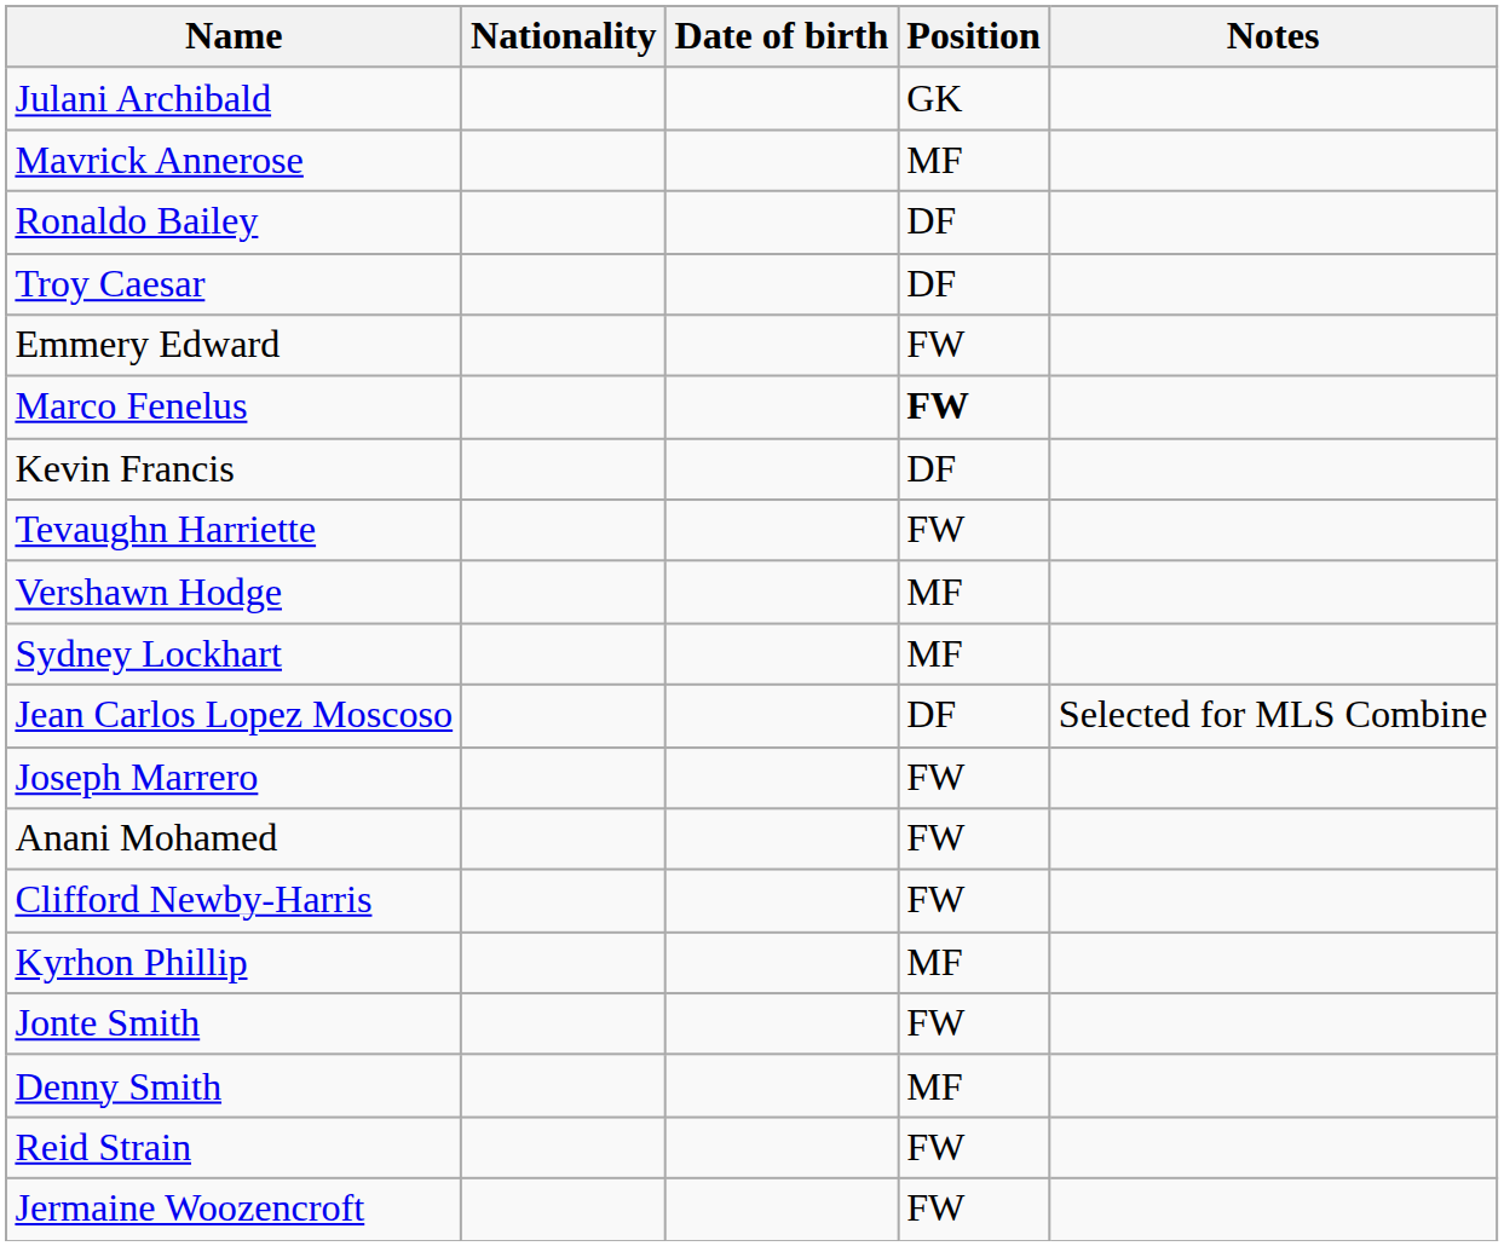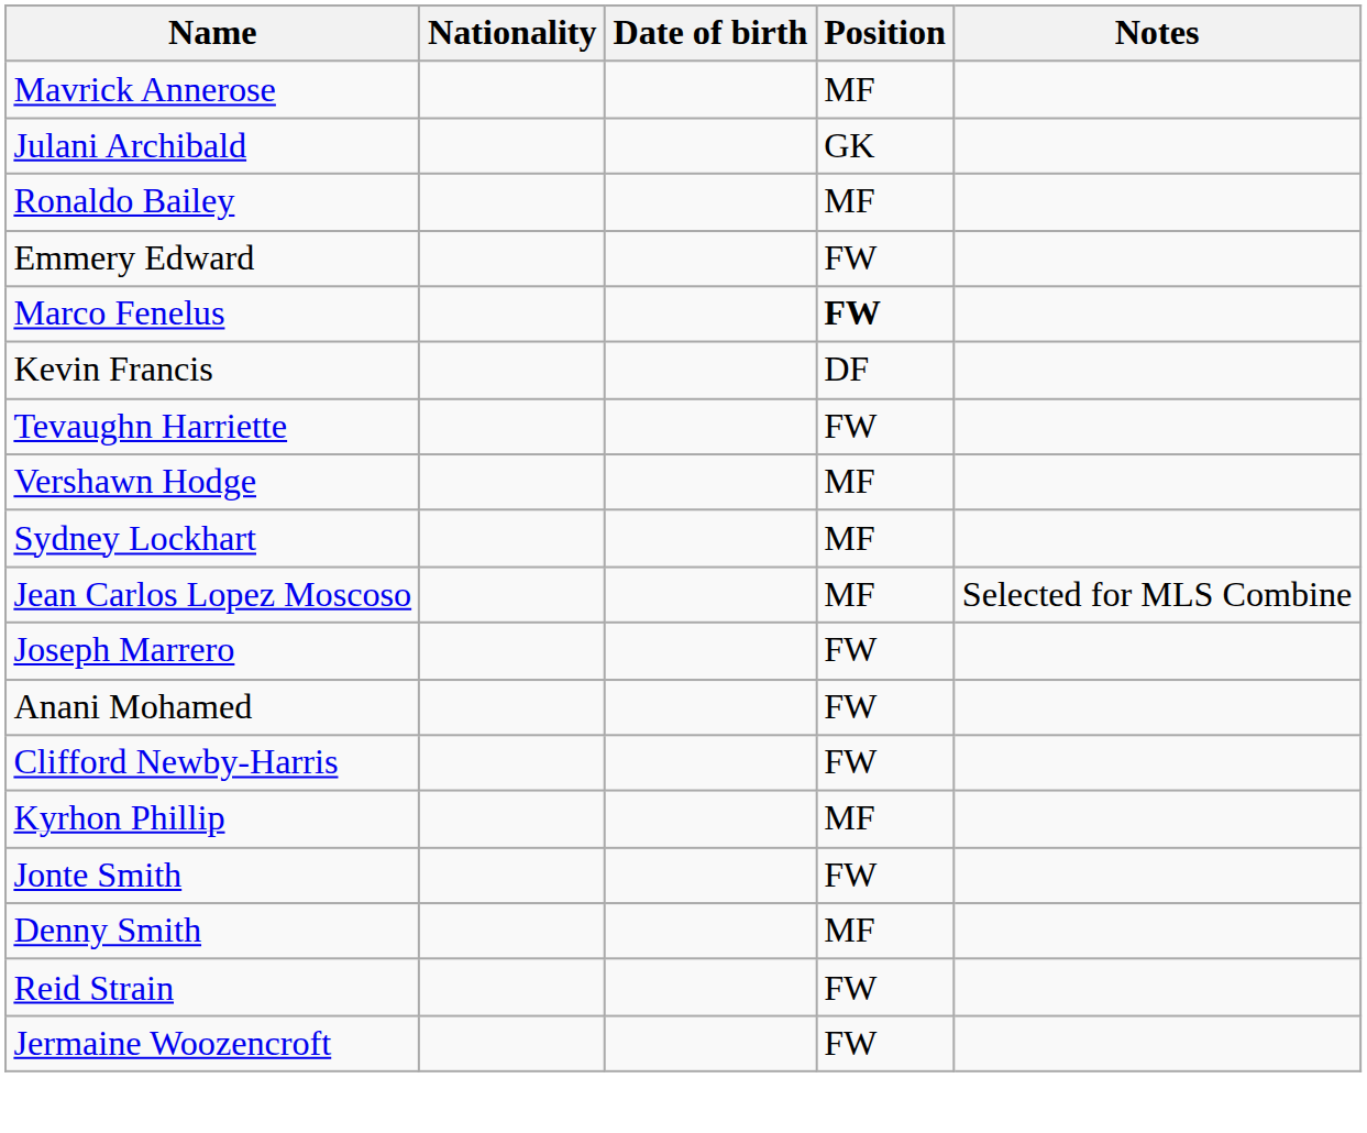 <table class="wikitable">
 <tr>
 <th>Name</th>
 <th>Nationality</th>
 <th>Date of birth</th>
 <th>Position</th>
 <th>Notes</th>
 </tr>
 <tr>
+<td><a href='#'>Mavrick Annerose</a></td>
+<td></td>
+<td></td>
+<td>MF</td>
+<td></td>
+</tr>
+<tr>
 <td><a href='#'>Julani Archibald</a></td>
 <td></td>
 <td></td>
 <td>GK</td>
 <td></td>
 </tr>
 <tr>
-<td><a href='#'>Mavrick Annerose</a></td>
+<td><a href='#'>Ronaldo Bailey</a></td>
 <td></td>
 <td></td>
 <td>MF</td>
-<td></td>
-</tr>
-<tr>
-<td><a href='#'>Ronaldo Bailey</a></td>
-<td></td>
-<td></td>
-<td>DF</td>
-<td></td>
-</tr>
-<tr>
-<td><a href='#'>Troy Caesar</a></td>
-<td></td>
-<td></td>
-<td>DF</td>
 <td></td>
 </tr>
 <tr>
 <td>Emmery Edward</td>
 <td></td>
 <td></td>
 <td>FW</td>
 <td></td>
 </tr>
 <tr>
 <td><a href='#'>Marco Fenelus</a></td>
 <td></td>
 <td></td>
 <td><strong>FW</strong></td>
 <td></td>
 </tr>
 <tr>
 <td>Kevin Francis</td>
 <td></td>
 <td></td>
 <td>DF</td>
 <td></td>
 </tr>
 <tr>
 <td><a href='#'>Tevaughn Harriette</a></td>
 <td></td>
 <td></td>
 <td>FW</td>
 <td></td>
 </tr>
 <tr>
 <td><a href='#'>Vershawn Hodge</a></td>
 <td></td>
 <td></td>
 <td>MF</td>
 <td></td>
 </tr>
 <tr>
 <td><a href='#'>Sydney Lockhart</a></td>
 <td></td>
 <td></td>
 <td>MF</td>
 <td></td>
 </tr>
 <tr>
 <td><a href='#'>Jean Carlos Lopez Moscoso</a></td>
 <td></td>
 <td></td>
-<td>DF</td>
+<td>MF</td>
 <td>Selected for MLS Combine</td>
 </tr>
 <tr>
 <td><a href='#'>Joseph Marrero</a></td>
 <td></td>
 <td></td>
 <td>FW</td>
 <td></td>
 </tr>
 <tr>
 <td>Anani Mohamed</td>
 <td></td>
 <td></td>
 <td>FW</td>
 <td></td>
 </tr>
 <tr>
 <td><a href='#'>Clifford Newby-Harris</a></td>
 <td></td>
 <td></td>
 <td>FW</td>
 <td></td>
 </tr>
 <tr>
 <td><a href='#'>Kyrhon Phillip</a></td>
 <td></td>
 <td></td>
 <td>MF</td>
 <td></td>
 </tr>
 <tr>
 <td><a href='#'>Jonte Smith</a></td>
 <td></td>
 <td></td>
 <td>FW</td>
 <td></td>
 </tr>
 <tr>
 <td><a href='#'>Denny Smith</a></td>
 <td></td>
 <td></td>
 <td>MF</td>
 <td></td>
 </tr>
 <tr>
 <td><a href='#'>Reid Strain</a></td>
 <td></td>
 <td></td>
 <td>FW</td>
 <td></td>
 </tr>
 <tr>
 <td><a href='#'>Jermaine Woozencroft</a></td>
 <td></td>
 <td></td>
 <td>FW</td>
 <td></td>
 </tr>
 </table>
